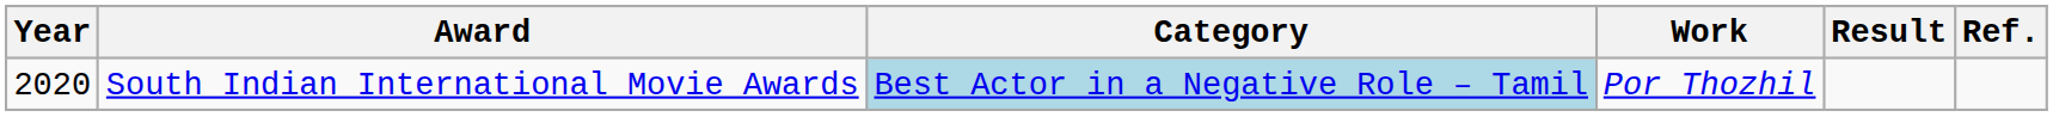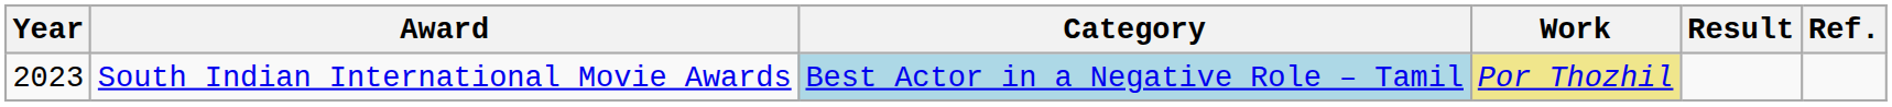 <table class="wikitable sortable" |>
 <tr>
 <th>Year</th>
 <th>Award</th>
 <th>Category</th>
 <th>Work</th>
 <th>Result</th>
 <th>Ref.</th>
 </tr>
 <tr>
-<td>2020</td>
+<td>2023</td>
 <td><a href='#'>South Indian International Movie Awards</a></td>
 <td style="background: lightblue;"><a href='#'>Best Actor in a Negative Role – Tamil</a></td>
-<td><em><a href='#'>Por Thozhil</a></em></td>
+<td style="background: khaki;"><em><a href='#'>Por Thozhil</a></em></td>
 <td></td>
 <td></td>
 </tr>
 </table>
